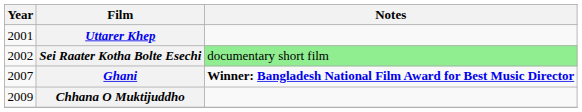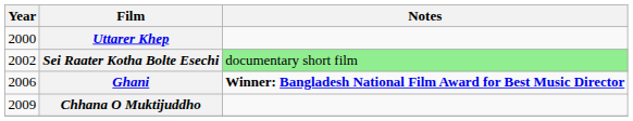 <table class="wikitable sortable">
 <tr>
 <th>Year</th>
 <th>Film</th>
 <th>Notes</th>
 </tr>
 <tr>
-<td>2001</td>
+<td>2000</td>
 <th><em><a href='#'>Uttarer Khep</a></em></th>
 <td></td>
 </tr>
 <tr>
 <td>2002</td>
 <th><em>Sei Raater Kotha Bolte Esechi</em></th>
 <td style="background: lightgreen;">documentary short film</td>
 </tr>
 <tr>
-<td>2007</td>
+<td>2006</td>
 <th><em><a href='#'>Ghani</a></em></th>
 <td><strong>Winner: <a href='#'>Bangladesh National Film Award for Best Music Director</a></strong></td>
 </tr>
 <tr>
 <td>2009</td>
 <th><em>Chhana O Muktijuddho</em></th>
 <td></td>
 </tr>
 <tr>
 </tr>
 </table>
